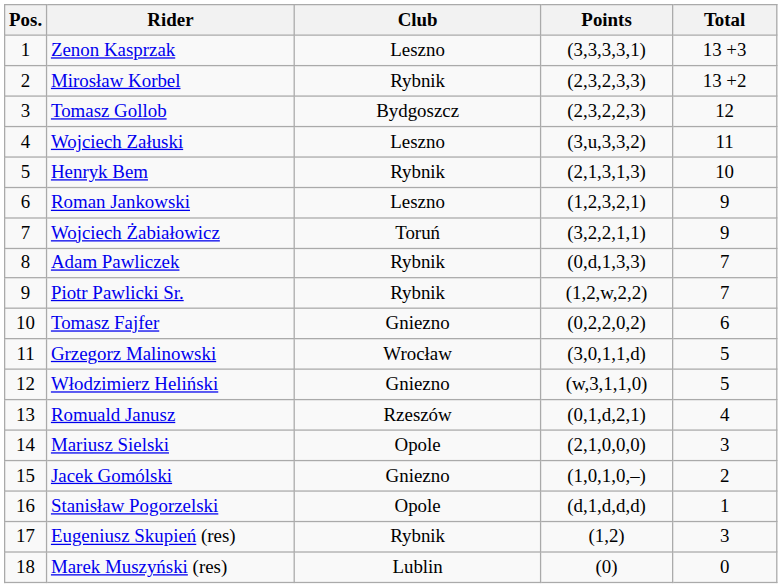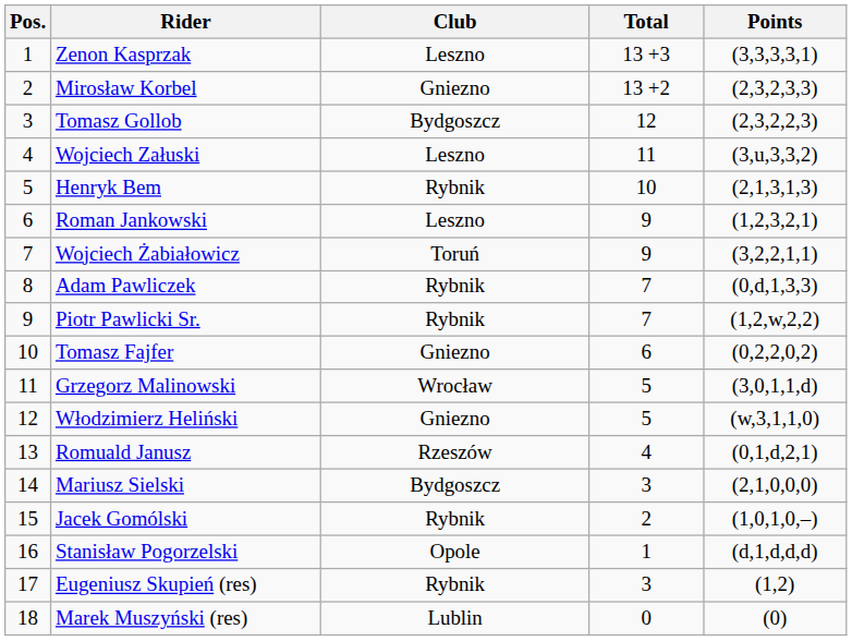 <table class=wikitable style="font-size:93%;">
 <tr>
 <th width=25px>Pos.</th>
 <th width=200px>Rider</th>
 <th width=200px>Club</th>
+<th width=80px>Total</th>
 <th width=100px>Points</th>
-<th width=80px>Total</th>
 </tr>
 <tr align=center>
 <td>1</td>
 <td align=left><a href='#'>Zenon Kasprzak</a></td>
 <td>Leszno</td>
+<td>13 +3</td>
 <td>(3,3,3,3,1)</td>
-<td>13 +3</td>
 </tr>
 <tr align=center>
 <td>2</td>
 <td align=left><a href='#'>Mirosław Korbel</a></td>
-<td>Rybnik</td>
+<td>Gniezno</td>
+<td>13 +2</td>
 <td>(2,3,2,3,3)</td>
-<td>13 +2</td>
 </tr>
 <tr align=center>
 <td>3</td>
 <td align=left><a href='#'>Tomasz Gollob</a></td>
 <td>Bydgoszcz</td>
+<td>12</td>
 <td>(2,3,2,2,3)</td>
-<td>12</td>
 </tr>
 <tr align=center>
 <td>4</td>
 <td align=left><a href='#'>Wojciech Załuski</a></td>
 <td>Leszno</td>
+<td>11</td>
 <td>(3,u,3,3,2)</td>
-<td>11</td>
 </tr>
 <tr align=center>
 <td>5</td>
 <td align=left><a href='#'>Henryk Bem</a></td>
 <td>Rybnik</td>
+<td>10</td>
 <td>(2,1,3,1,3)</td>
-<td>10</td>
 </tr>
 <tr align=center>
 <td>6</td>
 <td align=left><a href='#'>Roman Jankowski</a></td>
 <td>Leszno</td>
+<td>9</td>
 <td>(1,2,3,2,1)</td>
-<td>9</td>
 </tr>
 <tr align=center>
 <td>7</td>
 <td align=left><a href='#'>Wojciech Żabiałowicz</a></td>
 <td>Toruń</td>
+<td>9</td>
 <td>(3,2,2,1,1)</td>
-<td>9</td>
 </tr>
 <tr align=center>
 <td>8</td>
 <td align=left><a href='#'>Adam Pawliczek</a></td>
 <td>Rybnik</td>
+<td>7</td>
 <td>(0,d,1,3,3)</td>
-<td>7</td>
 </tr>
 <tr align=center>
 <td>9</td>
 <td align=left><a href='#'>Piotr Pawlicki Sr.</a></td>
 <td>Rybnik</td>
+<td>7</td>
 <td>(1,2,w,2,2)</td>
-<td>7</td>
 </tr>
 <tr align=center>
 <td>10</td>
 <td align=left><a href='#'>Tomasz Fajfer</a></td>
 <td>Gniezno</td>
+<td>6</td>
 <td>(0,2,2,0,2)</td>
-<td>6</td>
 </tr>
 <tr align=center>
 <td>11</td>
 <td align=left><a href='#'>Grzegorz Malinowski</a></td>
 <td>Wrocław</td>
+<td>5</td>
 <td>(3,0,1,1,d)</td>
-<td>5</td>
 </tr>
 <tr align=center>
 <td>12</td>
 <td align=left><a href='#'>Włodzimierz Heliński</a></td>
 <td>Gniezno</td>
+<td>5</td>
 <td>(w,3,1,1,0)</td>
-<td>5</td>
 </tr>
 <tr align=center>
 <td>13</td>
 <td align=left><a href='#'>Romuald Janusz</a></td>
 <td>Rzeszów</td>
+<td>4</td>
 <td>(0,1,d,2,1)</td>
-<td>4</td>
 </tr>
 <tr align=center>
 <td>14</td>
 <td align=left><a href='#'>Mariusz Sielski</a></td>
-<td>Opole</td>
+<td>Bydgoszcz</td>
+<td>3</td>
 <td>(2,1,0,0,0)</td>
-<td>3</td>
 </tr>
 <tr align=center>
 <td>15</td>
 <td align=left><a href='#'>Jacek Gomólski</a></td>
-<td>Gniezno</td>
+<td>Rybnik</td>
+<td>2</td>
 <td>(1,0,1,0,–)</td>
-<td>2</td>
 </tr>
 <tr align=center>
 <td>16</td>
 <td align=left><a href='#'>Stanisław Pogorzelski</a></td>
 <td>Opole</td>
+<td>1</td>
 <td>(d,1,d,d,d)</td>
-<td>1</td>
 </tr>
 <tr align=center>
 <td>17</td>
 <td align=left><a href='#'>Eugeniusz Skupień</a>	(res)</td>
 <td>Rybnik</td>
+<td>3</td>
 <td>(1,2)</td>
-<td>3</td>
 </tr>
 <tr align=center>
 <td>18</td>
 <td align=left><a href='#'>Marek Muszyński</a> (res)</td>
 <td>Lublin</td>
+<td>0</td>
 <td>(0)</td>
-<td>0</td>
 </tr>
 </table>
